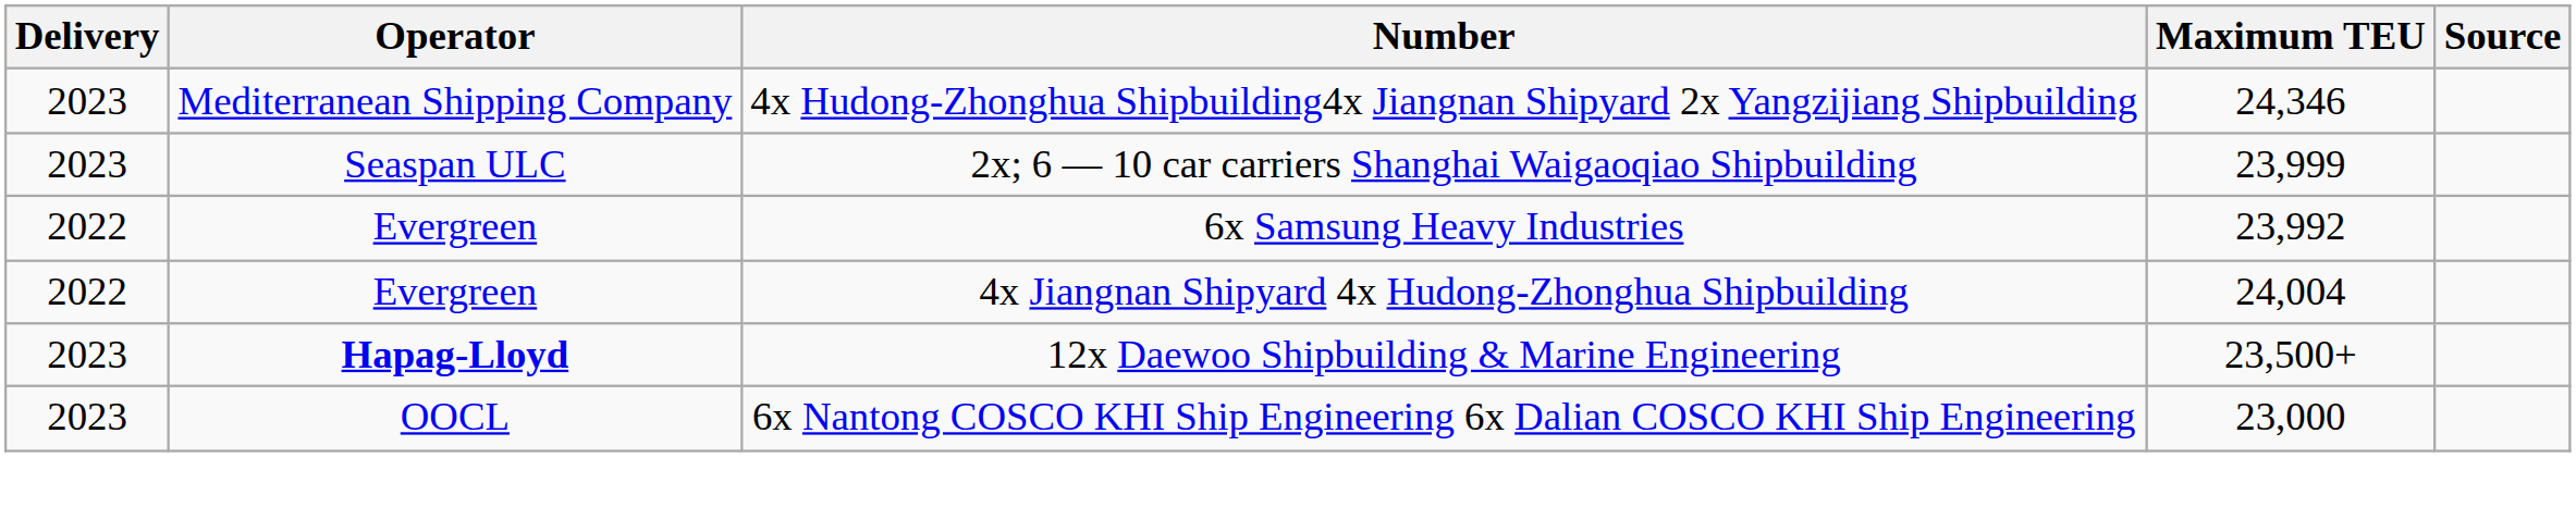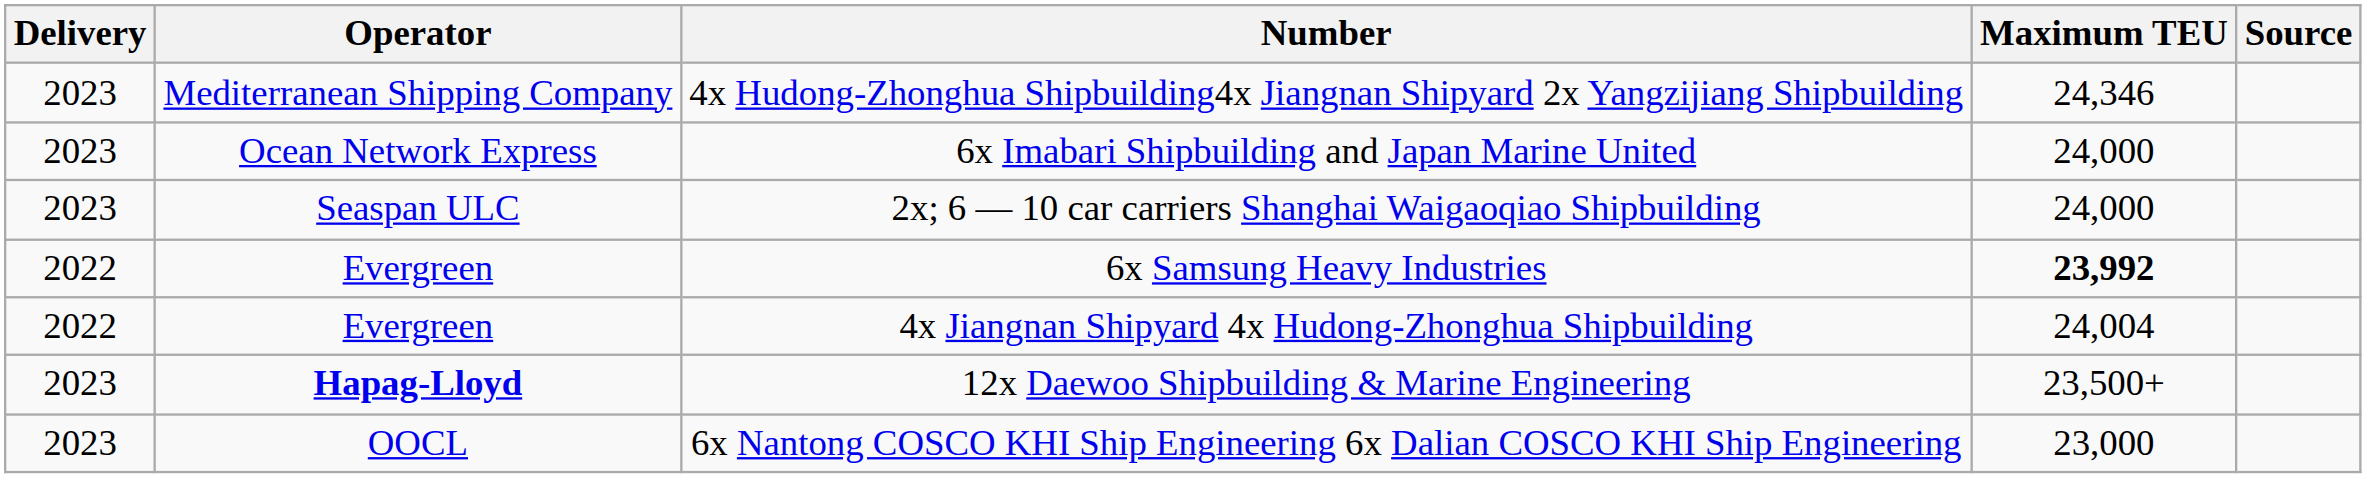 <table class="wikitable sortable">
 <tr>
 <th data-sort-type="number">Delivery</th>
 <th>Operator</th>
 <th data-sort-type="number">Number</th>
 <th data-sort-type="number">Maximum TEU</th>
 <th>Source</th>
 </tr>
 <tr align="center">
 <td>2023</td>
 <td><a href='#'>Mediterranean Shipping Company</a></td>
 <td>4x <a href='#'>Hudong-Zhonghua Shipbuilding</a>4x <a href='#'>Jiangnan Shipyard</a>  2x <a href='#'>Yangzijiang Shipbuilding</a></td>
 <td>24,346</td>
 <td></td>
 </tr>
 <tr align="center">
 <td>2023</td>
+<td><a href='#'>Ocean Network Express</a></td>
+<td>6x <a href='#'>Imabari Shipbuilding</a> and <a href='#'>Japan Marine United</a></td>
+<td>24,000</td>
+<td></td>
+</tr>
+<tr align="center">
+<td>2023</td>
 <td><a href='#'>Seaspan ULC</a></td>
 <td>2x; 6 — 10 car carriers <a href='#'>Shanghai Waigaoqiao Shipbuilding</a></td>
-<td>23,999</td>
+<td>24,000</td>
 <td></td>
 </tr>
 <tr align="center">
 <td>2022</td>
 <td><a href='#'>Evergreen</a></td>
 <td>6x <a href='#'>Samsung Heavy Industries</a></td>
-<td>23,992</td>
+<td><strong>23,992</strong></td>
 <td></td>
 </tr>
 <tr align="center">
 <td>2022</td>
 <td><a href='#'>Evergreen</a></td>
 <td>4x <a href='#'>Jiangnan Shipyard</a>  4x <a href='#'>Hudong-Zhonghua Shipbuilding</a></td>
 <td>24,004</td>
 <td></td>
 </tr>
 <tr align="center">
 <td>2023</td>
 <td><strong><a href='#'>Hapag-Lloyd</a></strong></td>
 <td>12x <a href='#'>Daewoo Shipbuilding & Marine Engineering</a></td>
 <td>23,500+</td>
 <td></td>
 </tr>
 <tr align="center">
 <td>2023</td>
 <td><a href='#'>OOCL</a></td>
 <td>6x <a href='#'>Nantong COSCO KHI Ship Engineering</a>  6x <a href='#'>Dalian COSCO KHI Ship Engineering</a></td>
 <td>23,000</td>
 <td></td>
 </tr>
 </table>
